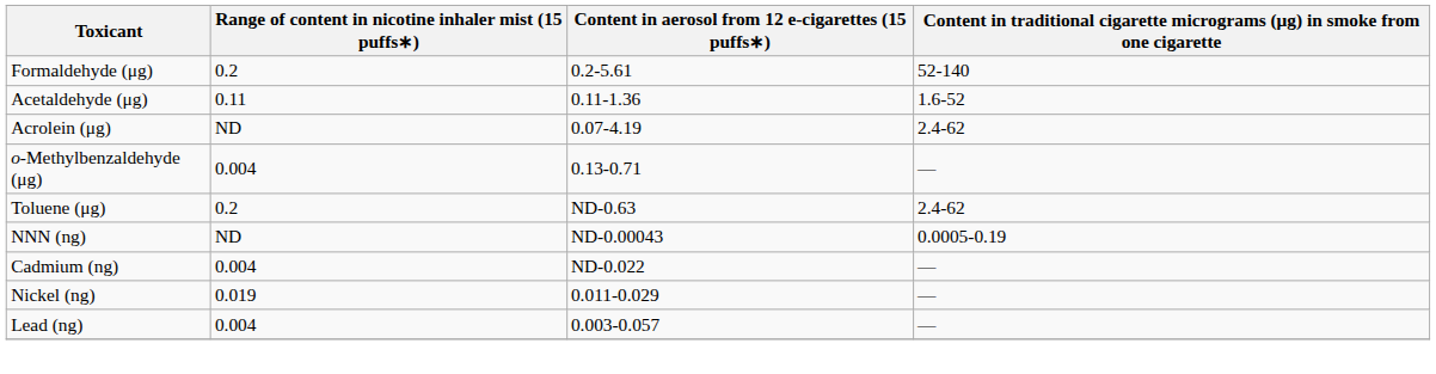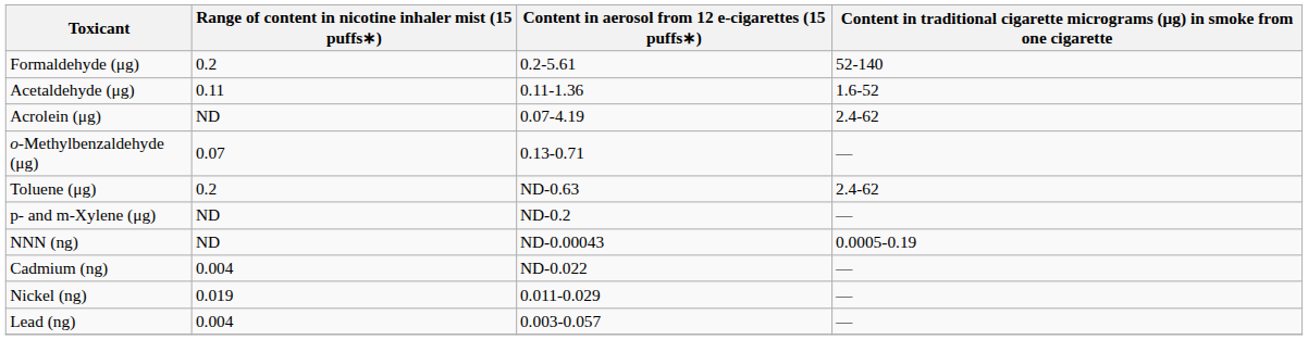 <table class="wikitable" style="margin-left:0.4em;">
 <tr>
 <th>Toxicant</th>
 <th>Range of content in nicotine inhaler mist (15 puffs∗)</th>
 <th>Content in aerosol from 12 e-cigarettes (15 puffs∗)</th>
 <th>Content in traditional cigarette micrograms (μg) in smoke from one cigarette</th>
 </tr>
 <tr>
 <td>Formaldehyde (μg)</td>
 <td>0.2</td>
 <td>0.2-5.61</td>
 <td>52-140</td>
 </tr>
 <tr>
 <td>Acetaldehyde (μg)</td>
 <td>0.11</td>
 <td>0.11-1.36</td>
 <td>1.6-52</td>
 </tr>
 <tr>
 <td>Acrolein (μg)</td>
 <td>ND</td>
 <td>0.07-4.19</td>
 <td>2.4-62</td>
 </tr>
 <tr>
 <td><em>o</em>-Methylbenzaldehyde (μg)</td>
-<td>0.004</td>
+<td>0.07</td>
 <td>0.13-0.71</td>
 <td>—</td>
 </tr>
 <tr>
 <td>Toluene (μg)</td>
 <td>0.2</td>
 <td>ND-0.63</td>
 <td>2.4-62</td>
+</tr>
+<tr>
+<td>p- and m-Xylene (μg)</td>
+<td>ND</td>
+<td>ND-0.2</td>
+<td>—</td>
 </tr>
 <tr>
 <td>NNN (ng)</td>
 <td>ND</td>
 <td>ND-0.00043</td>
 <td>0.0005-0.19</td>
 </tr>
 <tr>
 <td>Cadmium (ng)</td>
 <td>0.004</td>
 <td>ND-0.022</td>
 <td>—</td>
 </tr>
 <tr>
 <td>Nickel (ng)</td>
 <td>0.019</td>
 <td>0.011-0.029</td>
 <td>—</td>
 </tr>
 <tr>
 <td>Lead (ng)</td>
 <td>0.004</td>
 <td>0.003-0.057</td>
 <td>—</td>
 </tr>
 <tr>
 </tr>
 </table>
